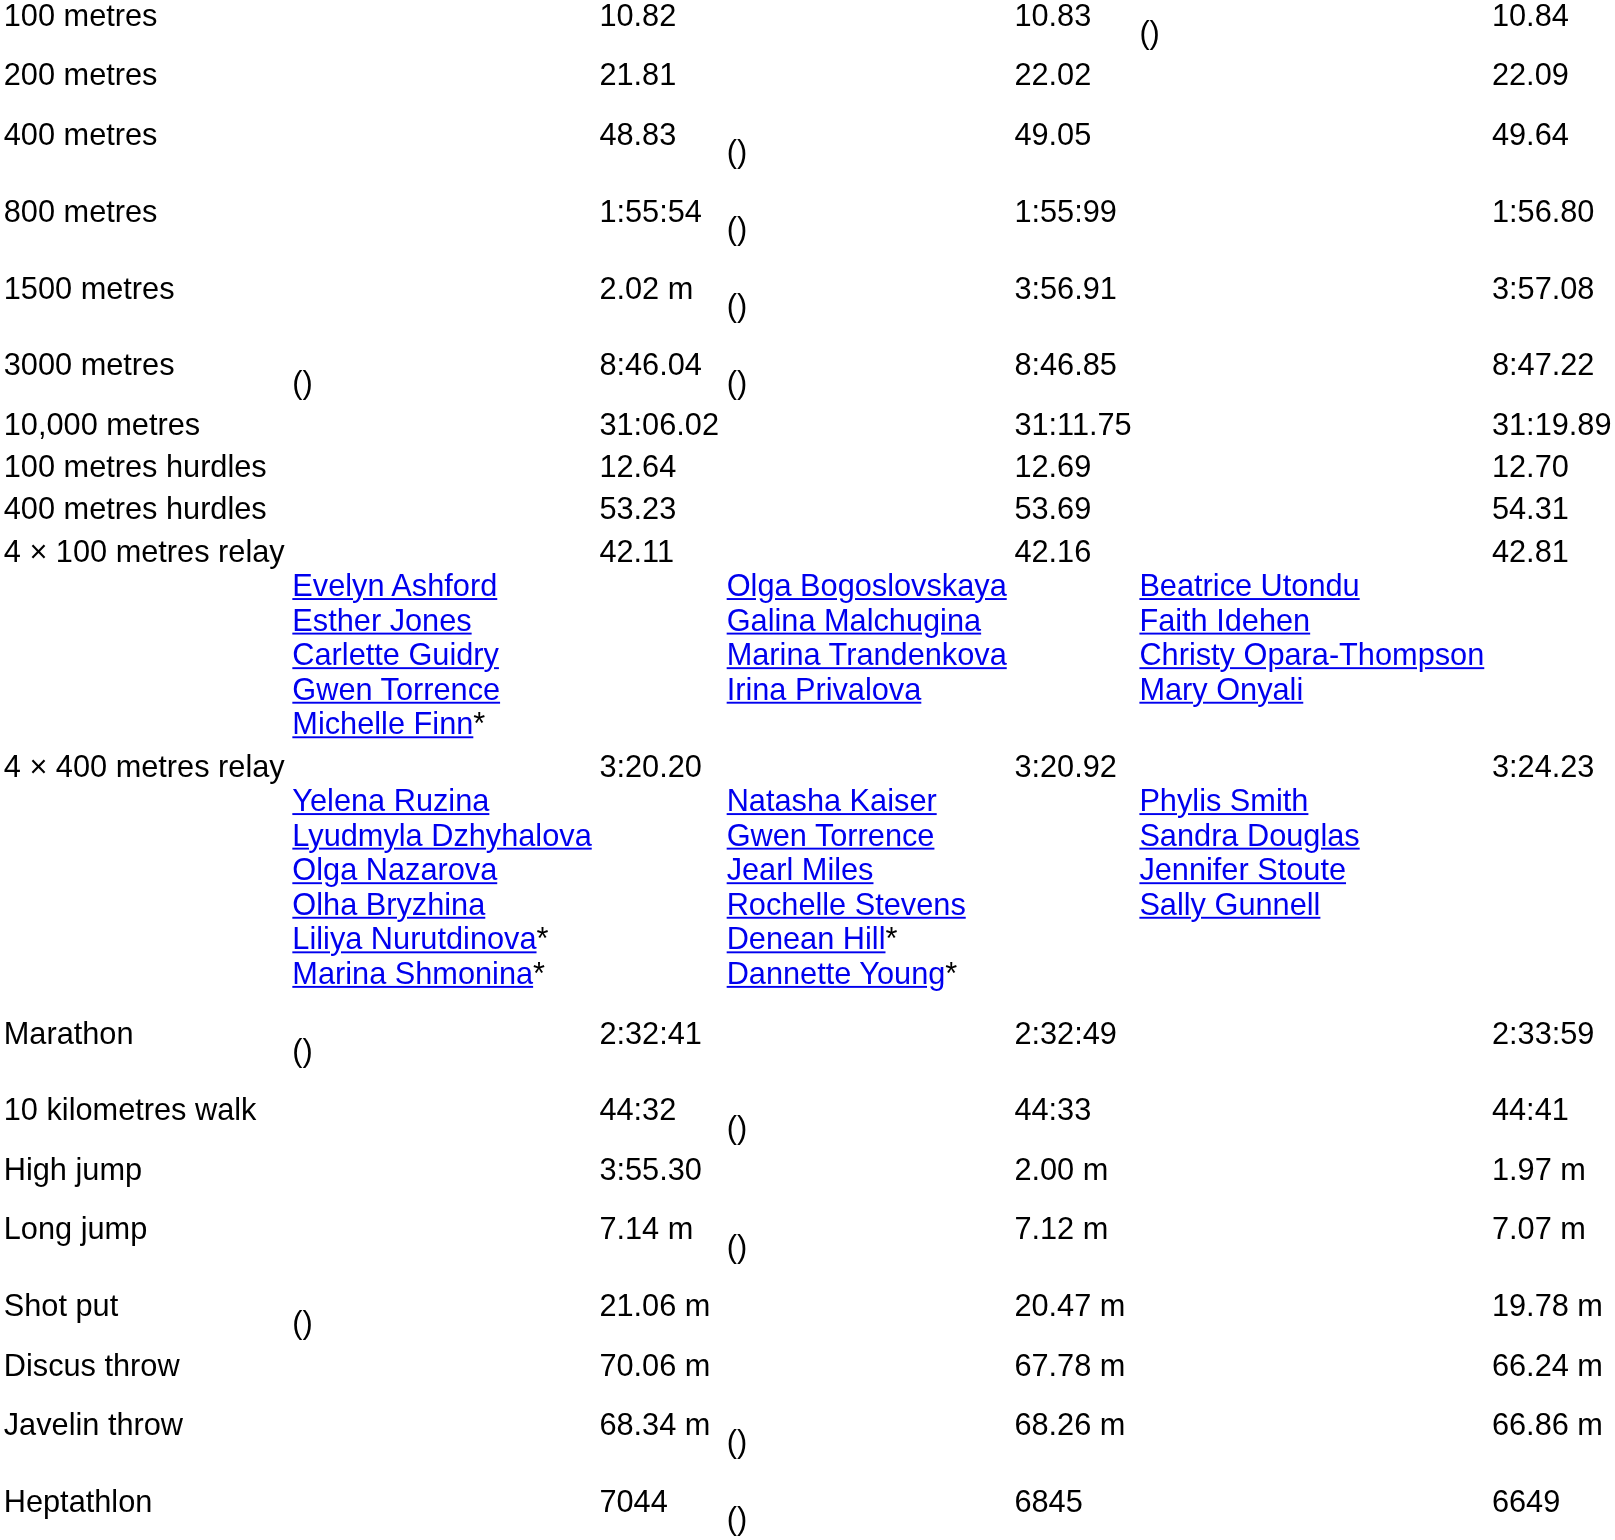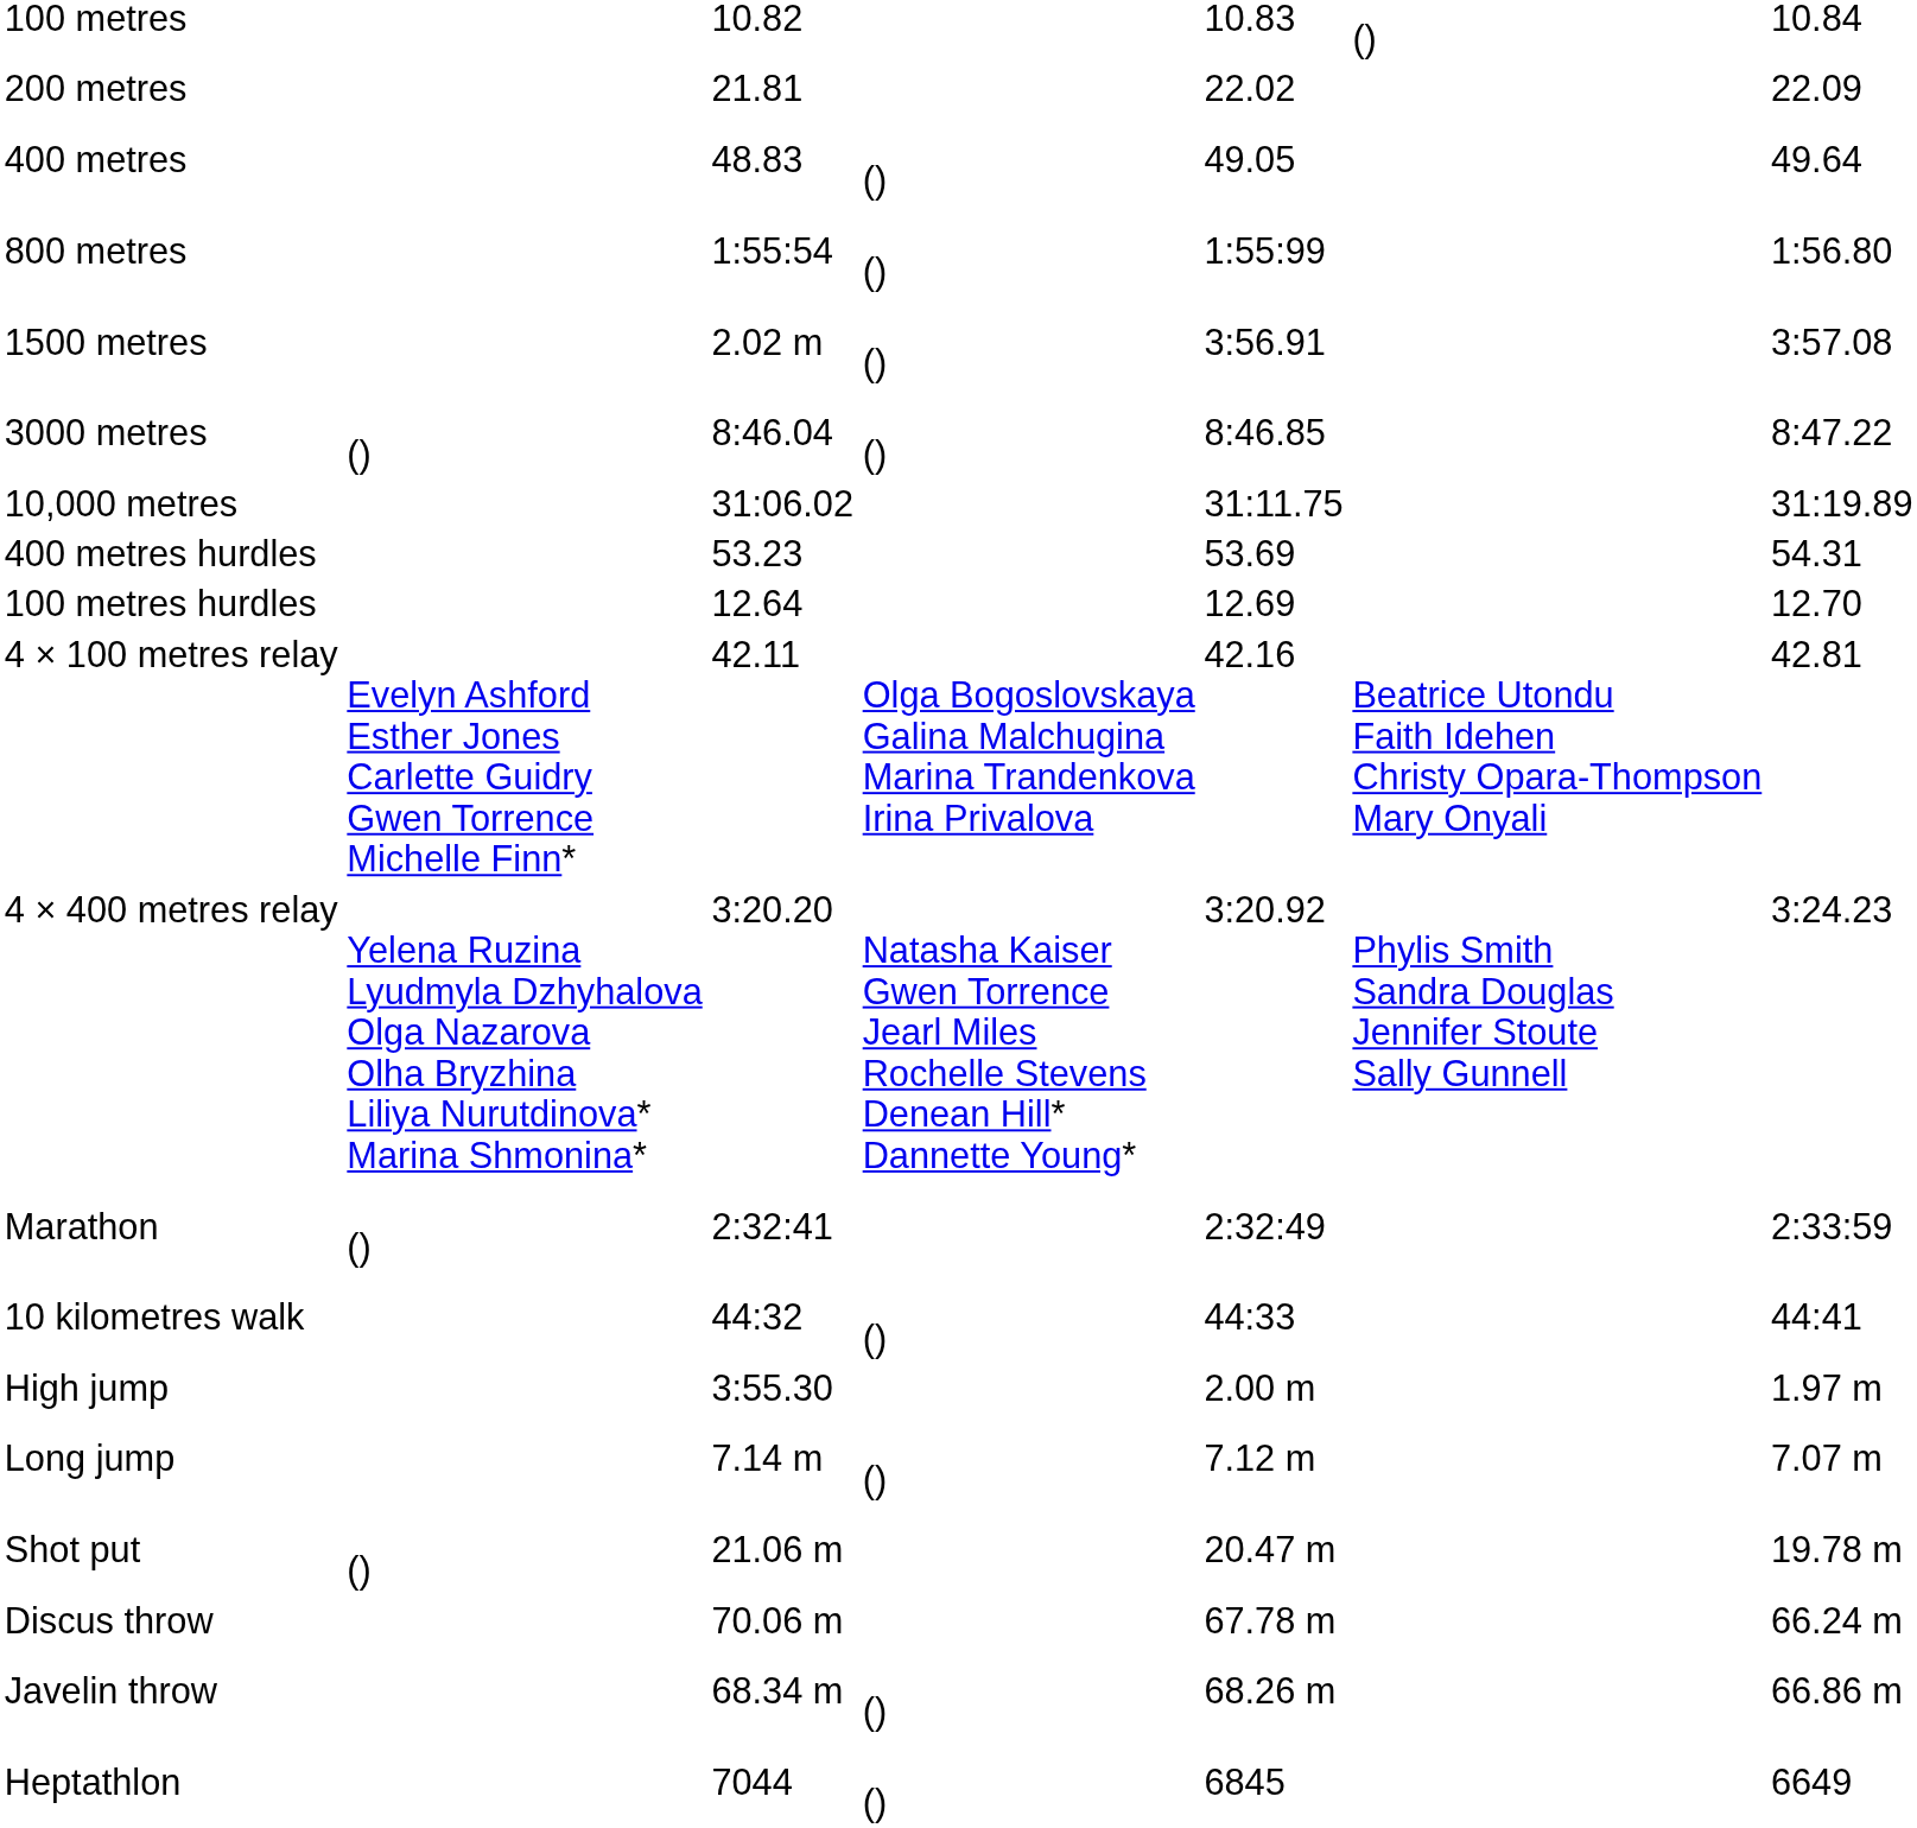 <table>
 <tr>
 <td>100 metres<br></td>
 <td></td>
 <td>10.82</td>
 <td></td>
 <td>10.83</td>
 <td><br>()</td>
 <td>10.84</td>
 </tr>
 <tr>
 <td>200 metres<br></td>
 <td></td>
 <td>21.81</td>
 <td></td>
 <td>22.02</td>
 <td></td>
 <td>22.09</td>
 </tr>
 <tr>
 <td>400 metres<br></td>
 <td></td>
 <td>48.83</td>
 <td><br>()</td>
 <td>49.05</td>
 <td></td>
 <td>49.64</td>
 </tr>
 <tr>
 <td>800 metres<br></td>
 <td></td>
 <td>1:55:54</td>
 <td><br>()</td>
 <td>1:55:99</td>
 <td></td>
 <td>1:56.80</td>
 </tr>
 <tr>
 <td>1500 metres<br></td>
 <td></td>
 <td>2.02 m</td>
 <td><br>()</td>
 <td>3:56.91</td>
 <td></td>
 <td>3:57.08</td>
 </tr>
 <tr>
 <td>3000 metres<br></td>
 <td><br>()</td>
 <td>8:46.04</td>
 <td><br>()</td>
 <td>8:46.85</td>
 <td></td>
 <td>8:47.22</td>
 </tr>
 <tr>
 <td>10,000 metres<br></td>
 <td></td>
 <td>31:06.02</td>
 <td></td>
 <td>31:11.75</td>
 <td></td>
 <td>31:19.89</td>
 </tr>
 <tr>
+<td>400 metres hurdles<br></td>
+<td></td>
+<td>53.23</td>
+<td></td>
+<td>53.69</td>
+<td></td>
+<td>54.31</td>
+</tr>
+<tr>
 <td>100 metres hurdles<br></td>
 <td></td>
 <td>12.64</td>
 <td></td>
 <td>12.69</td>
 <td></td>
 <td>12.70</td>
-</tr>
-<tr>
-<td>400 metres hurdles<br></td>
-<td></td>
-<td>53.23</td>
-<td></td>
-<td>53.69</td>
-<td></td>
-<td>54.31</td>
 </tr>
 <tr valign="top">
 <td>4 × 100 metres relay<br></td>
 <td valign=top><br><a href='#'>Evelyn Ashford</a><br><a href='#'>Esther Jones</a><br><a href='#'>Carlette Guidry</a><br><a href='#'>Gwen Torrence</a><br><a href='#'>Michelle Finn</a>*</td>
 <td>42.11</td>
 <td valign=top><br><a href='#'>Olga Bogoslovskaya</a><br><a href='#'>Galina Malchugina</a><br><a href='#'>Marina Trandenkova</a><br><a href='#'>Irina Privalova</a></td>
 <td>42.16</td>
 <td valign=top><br><a href='#'>Beatrice Utondu</a><br><a href='#'>Faith Idehen</a><br><a href='#'>Christy Opara-Thompson</a><br><a href='#'>Mary Onyali</a></td>
 <td>42.81</td>
 </tr>
 <tr valign="top">
 <td>4 × 400 metres relay<br></td>
 <td valign=top><br><a href='#'>Yelena Ruzina</a><br><a href='#'>Lyudmyla Dzhyhalova</a><br><a href='#'>Olga Nazarova</a><br><a href='#'>Olha Bryzhina</a><br><a href='#'>Liliya Nurutdinova</a>*<br><a href='#'>Marina Shmonina</a>*</td>
 <td>3:20.20</td>
 <td valign=top><br><a href='#'>Natasha Kaiser</a><br><a href='#'>Gwen Torrence</a><br><a href='#'>Jearl Miles</a><br><a href='#'>Rochelle Stevens</a><br><a href='#'>Denean Hill</a>*<br><a href='#'>Dannette Young</a>*</td>
 <td>3:20.92</td>
 <td valign=top><br><a href='#'>Phylis Smith</a><br><a href='#'>Sandra Douglas</a><br><a href='#'>Jennifer Stoute</a><br><a href='#'>Sally Gunnell</a></td>
 <td>3:24.23</td>
 </tr>
 <tr>
 <td>Marathon<br></td>
 <td><br>()</td>
 <td>2:32:41</td>
 <td></td>
 <td>2:32:49</td>
 <td></td>
 <td>2:33:59</td>
 </tr>
 <tr>
 <td>10 kilometres walk<br></td>
 <td></td>
 <td>44:32</td>
 <td><br>()</td>
 <td>44:33</td>
 <td></td>
 <td>44:41</td>
 </tr>
 <tr>
 <td>High jump<br></td>
 <td></td>
 <td>3:55.30</td>
 <td></td>
 <td>2.00 m</td>
 <td></td>
 <td>1.97 m</td>
 </tr>
 <tr>
 <td>Long jump<br></td>
 <td></td>
 <td>7.14 m</td>
 <td><br>()</td>
 <td>7.12 m</td>
 <td></td>
 <td>7.07 m</td>
 </tr>
 <tr>
 <td>Shot put<br></td>
 <td><br>()</td>
 <td>21.06 m</td>
 <td></td>
 <td>20.47 m</td>
 <td></td>
 <td>19.78 m</td>
 </tr>
 <tr>
 <td>Discus throw<br></td>
 <td></td>
 <td>70.06 m</td>
 <td></td>
 <td>67.78 m</td>
 <td></td>
 <td>66.24 m</td>
 </tr>
 <tr>
 <td>Javelin throw<br></td>
 <td></td>
 <td>68.34 m</td>
 <td><br>()</td>
 <td>68.26 m</td>
 <td></td>
 <td>66.86 m</td>
 </tr>
 <tr>
 <td>Heptathlon<br></td>
 <td></td>
 <td>7044</td>
 <td><br>()</td>
 <td>6845</td>
 <td></td>
 <td>6649</td>
 </tr>
 </table>
